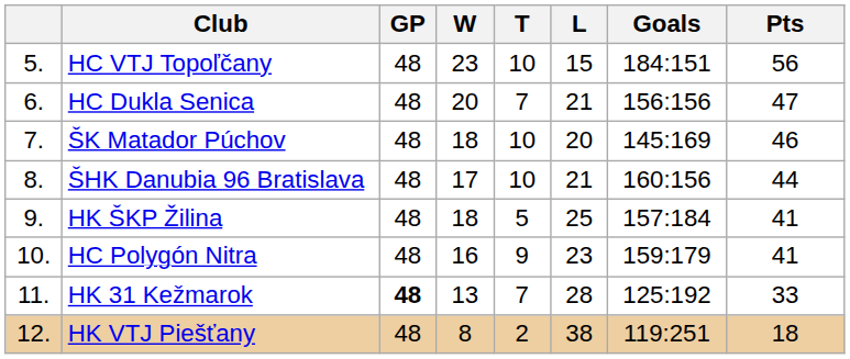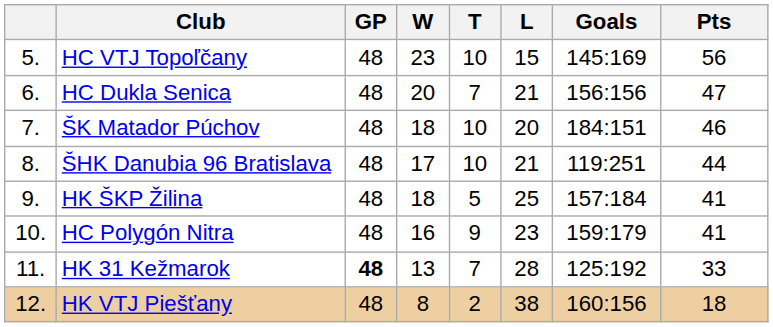 <table class="wikitable">
 <tr>
 <th width="30"></th>
 <th width="200">Club</th>
 <th width="30">GP</th>
 <th width="30">W</th>
 <th width="30">T</th>
 <th width="30">L</th>
 <th width="70">Goals</th>
 <th width="70">Pts</th>
 </tr>
 <tr bgcolor="#FFFFFF" align="center">
 <td>5.</td>
 <td align="left"><a href='#'>HC VTJ Topoľčany</a></td>
 <td>48</td>
 <td>23</td>
 <td>10</td>
 <td>15</td>
-<td>184:151</td>
+<td>145:169</td>
 <td>56</td>
 </tr>
 <tr bgcolor="#FFFFFF" align="center">
 <td>6.</td>
 <td align="left"><a href='#'>HC Dukla Senica</a></td>
 <td>48</td>
 <td>20</td>
 <td>7</td>
 <td>21</td>
 <td>156:156</td>
 <td>47</td>
 </tr>
 <tr bgcolor="#FFFFFF" align="center">
 <td>7.</td>
 <td align="left"><a href='#'>ŠK Matador Púchov</a></td>
 <td>48</td>
 <td>18</td>
 <td>10</td>
 <td>20</td>
-<td>145:169</td>
+<td>184:151</td>
 <td>46</td>
 </tr>
 <tr bgcolor="#FFFFFF" align="center">
 <td>8.</td>
 <td align="left"><a href='#'>ŠHK Danubia 96 Bratislava</a></td>
 <td>48</td>
 <td>17</td>
 <td>10</td>
 <td>21</td>
-<td>160:156</td>
+<td>119:251</td>
 <td>44</td>
 </tr>
 <tr bgcolor="#FFFFFF" align="center">
 <td>9.</td>
 <td align="left"><a href='#'>HK ŠKP Žilina</a></td>
 <td>48</td>
 <td>18</td>
 <td>5</td>
 <td>25</td>
 <td>157:184</td>
 <td>41</td>
 </tr>
 <tr bgcolor="#FFFFFF" align="center">
 <td>10.</td>
 <td align="left"><a href='#'>HC Polygón Nitra</a></td>
 <td>48</td>
 <td>16</td>
 <td>9</td>
 <td>23</td>
 <td>159:179</td>
 <td>41</td>
 </tr>
 <tr bgcolor="#FFFFFF" align="center">
 <td>11.</td>
 <td align="left"><a href='#'>HK 31 Kežmarok</a></td>
 <td><strong>48</strong></td>
 <td>13</td>
 <td>7</td>
 <td>28</td>
 <td>125:192</td>
 <td>33</td>
 </tr>
 <tr bgcolor="#EECFA1" align="center">
 <td>12.</td>
 <td align="left"><a href='#'>HK VTJ Piešťany</a></td>
 <td>48</td>
 <td>8</td>
 <td>2</td>
 <td>38</td>
-<td>119:251</td>
+<td>160:156</td>
 <td>18</td>
 </tr>
 </table>
